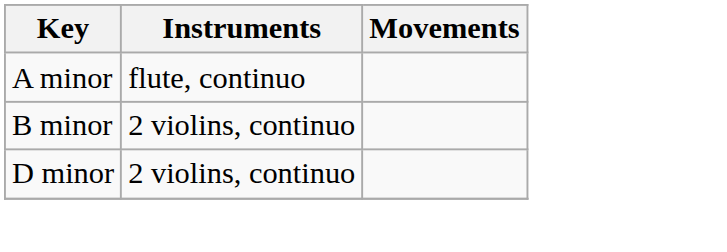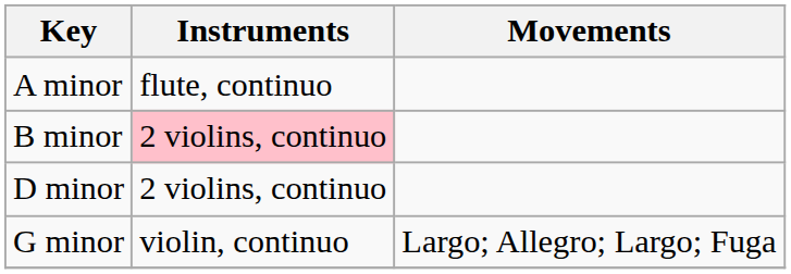 <table class="wikitable">
 <tr>
 <th>Key</th>
 <th>Instruments</th>
 <th>Movements</th>
 </tr>
 <tr>
 <td>A minor</td>
 <td>flute, continuo</td>
 <td></td>
 </tr>
 <tr>
 <td>B minor</td>
-<td>2 violins, continuo</td>
+<td style="background: pink;">2 violins, continuo</td>
 <td></td>
 </tr>
 <tr>
 <td>D minor</td>
 <td>2 violins, continuo</td>
 <td></td>
 </tr>
 <tr>
+<td>G minor</td>
+<td>violin, continuo</td>
+<td>Largo; Allegro; Largo; Fuga</td>
+</tr>
+<tr>
 </tr>
 </table>
